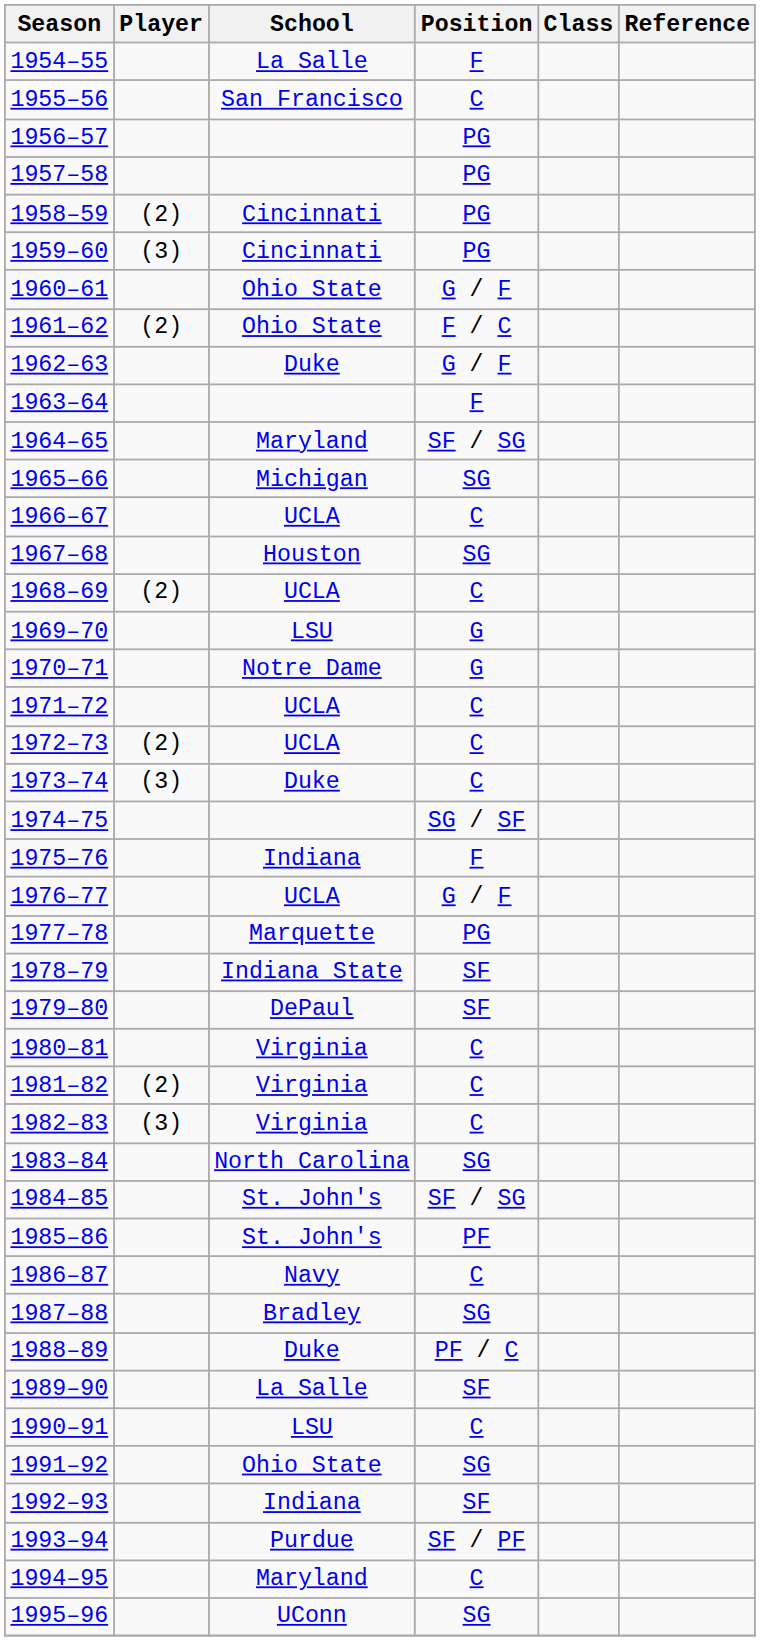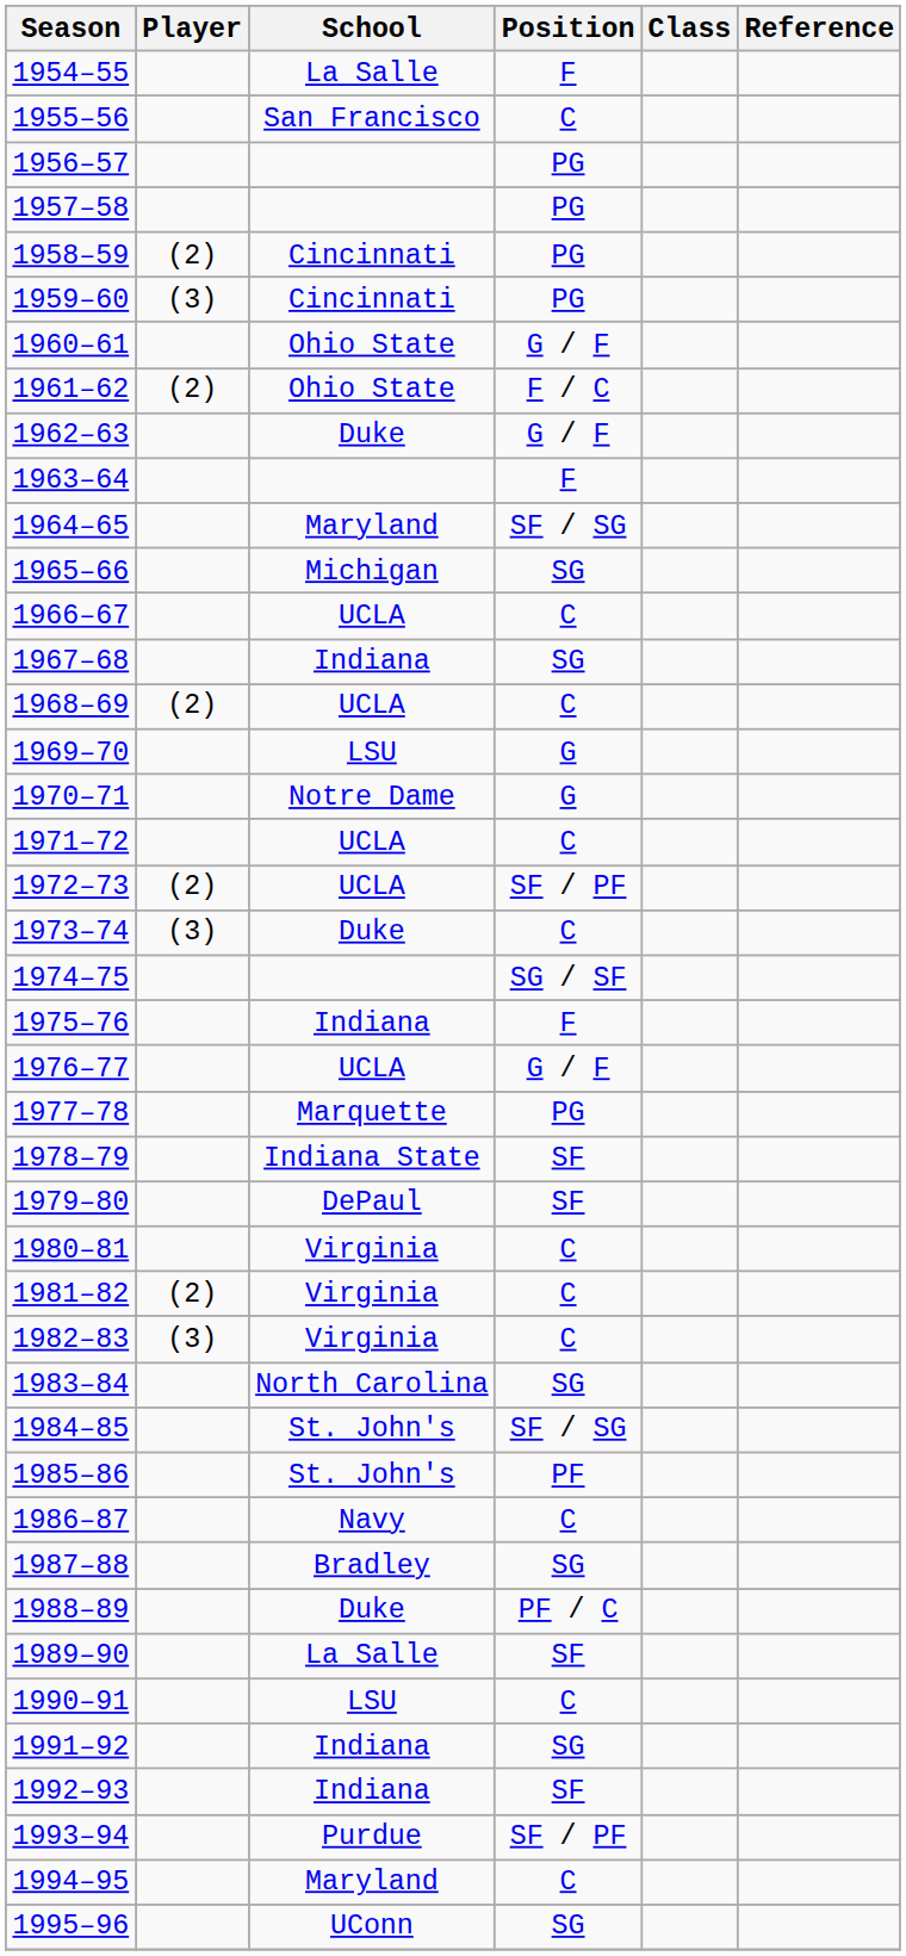 <table class="wikitable sortable" style="text-align:center;">
 <tr>
 <th>Season</th>
 <th>Player</th>
 <th>School</th>
 <th>Position</th>
 <th>Class</th>
 <th class="unsortable">Reference</th>
 </tr>
 <tr>
 <td><a href='#'>1954–55</a></td>
 <td></td>
 <td><a href='#'>La Salle</a></td>
 <td><a href='#'>F</a></td>
 <td></td>
 <td></td>
 </tr>
 <tr>
 <td><a href='#'>1955–56</a></td>
 <td></td>
 <td><a href='#'>San Francisco</a></td>
 <td><a href='#'>C</a></td>
 <td></td>
 <td></td>
 </tr>
 <tr>
 <td><a href='#'>1956–57</a></td>
 <td></td>
 <td></td>
 <td><a href='#'>PG</a></td>
 <td></td>
 <td></td>
 </tr>
 <tr>
 <td><a href='#'>1957–58</a></td>
 <td></td>
 <td></td>
 <td><a href='#'>PG</a></td>
 <td></td>
 <td></td>
 </tr>
 <tr>
 <td><a href='#'>1958–59</a></td>
 <td> (2)</td>
 <td><a href='#'>Cincinnati</a></td>
 <td><a href='#'>PG</a></td>
 <td></td>
 <td></td>
 </tr>
 <tr>
 <td><a href='#'>1959–60</a></td>
 <td> (3)</td>
 <td><a href='#'>Cincinnati</a></td>
 <td><a href='#'>PG</a></td>
 <td></td>
 <td></td>
 </tr>
 <tr>
 <td><a href='#'>1960–61</a></td>
 <td></td>
 <td><a href='#'>Ohio State</a></td>
 <td><a href='#'>G</a> / <a href='#'>F</a></td>
 <td></td>
 <td></td>
 </tr>
 <tr>
 <td><a href='#'>1961–62</a></td>
 <td> (2)</td>
 <td><a href='#'>Ohio State</a></td>
 <td><a href='#'>F</a> / <a href='#'>C</a></td>
 <td></td>
 <td></td>
 </tr>
 <tr>
 <td><a href='#'>1962–63</a></td>
 <td></td>
 <td><a href='#'>Duke</a></td>
 <td><a href='#'>G</a> / <a href='#'>F</a></td>
 <td></td>
 <td></td>
 </tr>
 <tr>
 <td><a href='#'>1963–64</a></td>
 <td></td>
 <td></td>
 <td><a href='#'>F</a></td>
 <td></td>
 <td></td>
 </tr>
 <tr>
 <td><a href='#'>1964–65</a></td>
 <td></td>
 <td><a href='#'>Maryland</a></td>
 <td><a href='#'>SF</a> / <a href='#'>SG</a></td>
 <td></td>
 <td></td>
 </tr>
 <tr>
 <td><a href='#'>1965–66</a></td>
 <td></td>
 <td><a href='#'>Michigan</a></td>
 <td><a href='#'>SG</a></td>
 <td></td>
 <td></td>
 </tr>
 <tr>
 <td><a href='#'>1966–67</a></td>
 <td></td>
 <td><a href='#'>UCLA</a></td>
 <td><a href='#'>C</a></td>
 <td></td>
 <td></td>
 </tr>
 <tr>
 <td><a href='#'>1967–68</a></td>
 <td></td>
-<td><a href='#'>Houston</a></td>
+<td><a href='#'>Indiana</a></td>
 <td><a href='#'>SG</a></td>
 <td></td>
 <td></td>
 </tr>
 <tr>
 <td><a href='#'>1968–69</a></td>
 <td> (2)</td>
 <td><a href='#'>UCLA</a></td>
 <td><a href='#'>C</a></td>
 <td></td>
 <td></td>
 </tr>
 <tr>
 <td><a href='#'>1969–70</a></td>
 <td></td>
 <td><a href='#'>LSU</a></td>
 <td><a href='#'>G</a></td>
 <td></td>
 <td></td>
 </tr>
 <tr>
 <td><a href='#'>1970–71</a></td>
 <td></td>
 <td><a href='#'>Notre Dame</a></td>
 <td><a href='#'>G</a></td>
 <td></td>
 <td></td>
 </tr>
 <tr>
 <td><a href='#'>1971–72</a></td>
 <td></td>
 <td><a href='#'>UCLA</a></td>
 <td><a href='#'>C</a></td>
 <td></td>
 <td></td>
 </tr>
 <tr>
 <td><a href='#'>1972–73</a></td>
 <td> (2)</td>
 <td><a href='#'>UCLA</a></td>
-<td><a href='#'>C</a></td>
+<td><a href='#'>SF</a> / <a href='#'>PF</a></td>
 <td></td>
 <td></td>
 </tr>
 <tr>
 <td><a href='#'>1973–74</a></td>
 <td> (3)</td>
 <td><a href='#'>Duke</a></td>
 <td><a href='#'>C</a></td>
 <td></td>
 <td></td>
 </tr>
 <tr>
 <td><a href='#'>1974–75</a></td>
 <td></td>
 <td></td>
 <td><a href='#'>SG</a> / <a href='#'>SF</a></td>
 <td></td>
 <td></td>
 </tr>
 <tr>
 <td><a href='#'>1975–76</a></td>
 <td></td>
 <td><a href='#'>Indiana</a></td>
 <td><a href='#'>F</a></td>
 <td></td>
 <td></td>
 </tr>
 <tr>
 <td><a href='#'>1976–77</a></td>
 <td></td>
 <td><a href='#'>UCLA</a></td>
 <td><a href='#'>G</a> / <a href='#'>F</a></td>
 <td></td>
 <td></td>
 </tr>
 <tr>
 <td><a href='#'>1977–78</a></td>
 <td></td>
 <td><a href='#'>Marquette</a></td>
 <td><a href='#'>PG</a></td>
 <td></td>
 <td></td>
 </tr>
 <tr>
 <td><a href='#'>1978–79</a></td>
 <td></td>
 <td><a href='#'>Indiana State</a></td>
 <td><a href='#'>SF</a></td>
 <td></td>
 <td></td>
 </tr>
 <tr>
 <td><a href='#'>1979–80</a></td>
 <td></td>
 <td><a href='#'>DePaul</a></td>
 <td><a href='#'>SF</a></td>
 <td></td>
 <td></td>
 </tr>
 <tr>
 <td><a href='#'>1980–81</a></td>
 <td></td>
 <td><a href='#'>Virginia</a></td>
 <td><a href='#'>C</a></td>
 <td></td>
 <td></td>
 </tr>
 <tr>
 <td><a href='#'>1981–82</a></td>
 <td> (2)</td>
 <td><a href='#'>Virginia</a></td>
 <td><a href='#'>C</a></td>
 <td></td>
 <td></td>
 </tr>
 <tr>
 <td><a href='#'>1982–83</a></td>
 <td> (3)</td>
 <td><a href='#'>Virginia</a></td>
 <td><a href='#'>C</a></td>
 <td></td>
 <td></td>
 </tr>
 <tr>
 <td><a href='#'>1983–84</a></td>
 <td></td>
 <td><a href='#'>North Carolina</a></td>
 <td><a href='#'>SG</a></td>
 <td></td>
 <td></td>
 </tr>
 <tr>
 <td><a href='#'>1984–85</a></td>
 <td></td>
 <td><a href='#'>St. John's</a></td>
 <td><a href='#'>SF</a> / <a href='#'>SG</a></td>
 <td></td>
 <td></td>
 </tr>
 <tr>
 <td><a href='#'>1985–86</a></td>
 <td></td>
 <td><a href='#'>St. John's</a></td>
 <td><a href='#'>PF</a></td>
 <td></td>
 <td></td>
 </tr>
 <tr>
 <td><a href='#'>1986–87</a></td>
 <td></td>
 <td><a href='#'>Navy</a></td>
 <td><a href='#'>C</a></td>
 <td></td>
 <td></td>
 </tr>
 <tr>
 <td><a href='#'>1987–88</a></td>
 <td></td>
 <td><a href='#'>Bradley</a></td>
 <td><a href='#'>SG</a></td>
 <td></td>
 <td></td>
 </tr>
 <tr>
 <td><a href='#'>1988–89</a></td>
 <td></td>
 <td><a href='#'>Duke</a></td>
 <td><a href='#'>PF</a> / <a href='#'>C</a></td>
 <td></td>
 <td></td>
 </tr>
 <tr>
 <td><a href='#'>1989–90</a></td>
 <td></td>
 <td><a href='#'>La Salle</a></td>
 <td><a href='#'>SF</a></td>
 <td></td>
 <td></td>
 </tr>
 <tr>
 <td><a href='#'>1990–91</a></td>
 <td></td>
 <td><a href='#'>LSU</a></td>
 <td><a href='#'>C</a></td>
 <td></td>
 <td></td>
 </tr>
 <tr>
 <td><a href='#'>1991–92</a></td>
 <td></td>
-<td><a href='#'>Ohio State</a></td>
+<td><a href='#'>Indiana</a></td>
 <td><a href='#'>SG</a></td>
 <td></td>
 <td></td>
 </tr>
 <tr>
 <td><a href='#'>1992–93</a></td>
 <td></td>
 <td><a href='#'>Indiana</a></td>
 <td><a href='#'>SF</a></td>
 <td></td>
 <td></td>
 </tr>
 <tr>
 <td><a href='#'>1993–94</a></td>
 <td></td>
 <td><a href='#'>Purdue</a></td>
 <td><a href='#'>SF</a> / <a href='#'>PF</a></td>
 <td></td>
 <td></td>
 </tr>
 <tr>
 <td><a href='#'>1994–95</a></td>
 <td></td>
 <td><a href='#'>Maryland</a></td>
 <td><a href='#'>C</a></td>
 <td></td>
 <td></td>
 </tr>
 <tr>
 <td><a href='#'>1995–96</a></td>
 <td></td>
 <td><a href='#'>UConn</a></td>
 <td><a href='#'>SG</a></td>
 <td></td>
 <td></td>
 </tr>
 <tr>
 </tr>
 </table>
